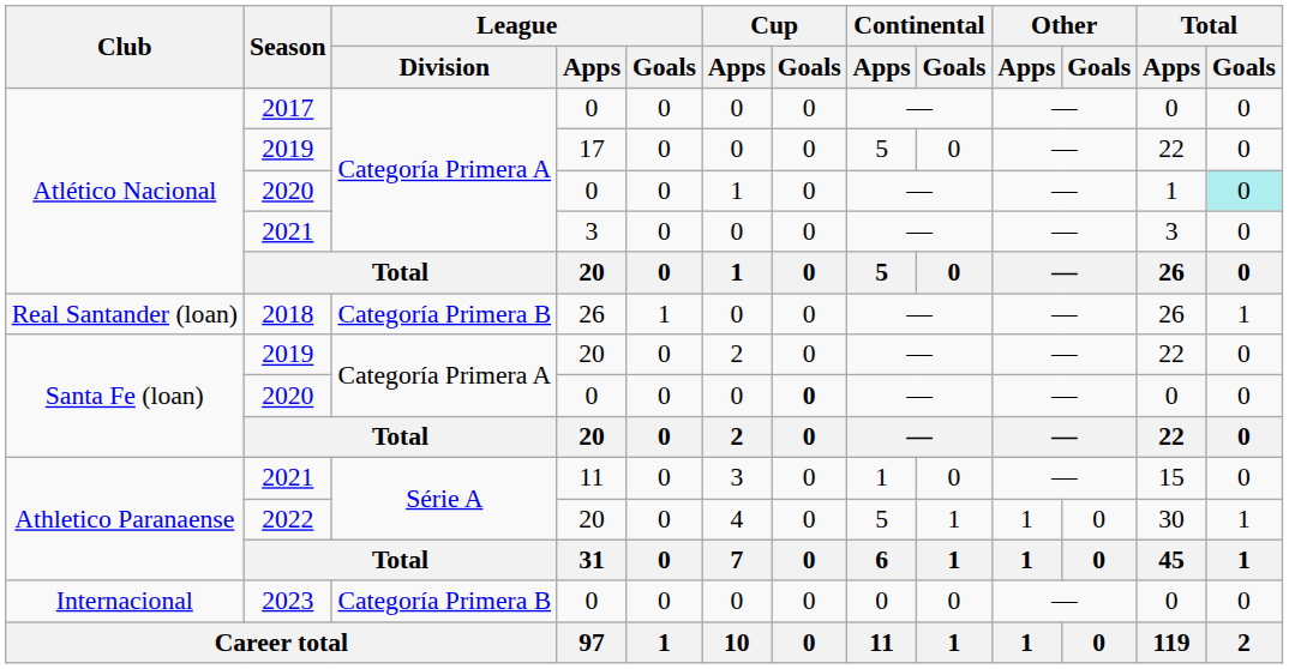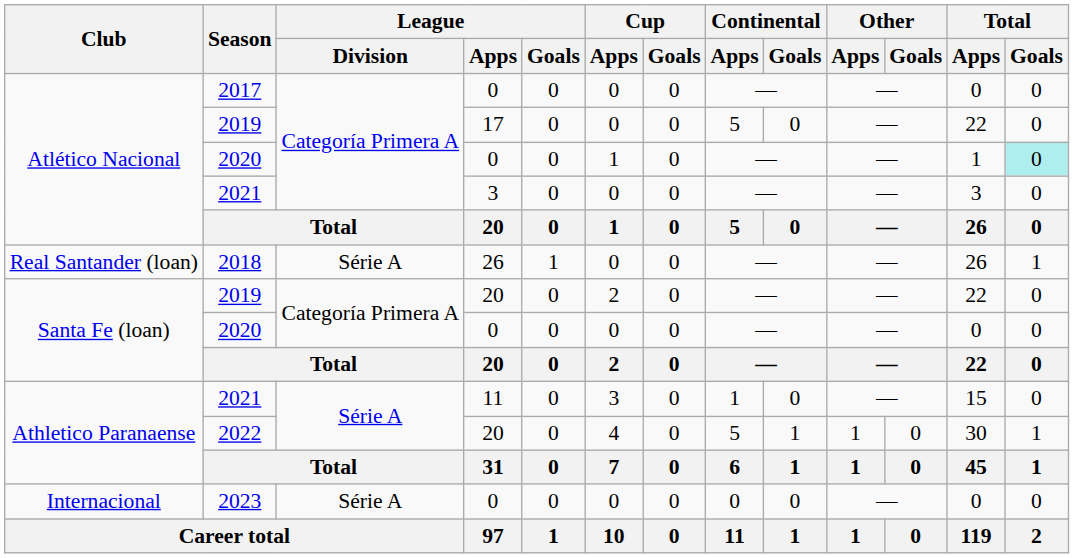 <table class="wikitable" style="text-align: center;">
 <tr>
 <th rowspan="2">Club</th>
 <th rowspan="2">Season</th>
 <th colspan="3">League</th>
 <th colspan="2">Cup</th>
 <th colspan="2">Continental</th>
 <th colspan="2">Other</th>
 <th colspan="2">Total</th>
 </tr>
 <tr>
 <th>Division</th>
 <th>Apps</th>
 <th>Goals</th>
 <th>Apps</th>
 <th>Goals</th>
 <th>Apps</th>
 <th>Goals</th>
 <th>Apps</th>
 <th>Goals</th>
 <th>Apps</th>
 <th>Goals</th>
 </tr>
 <tr>
 <td rowspan="5"><a href='#'>Atlético Nacional</a></td>
 <td><a href='#'>2017</a></td>
 <td rowspan="4"><a href='#'>Categoría Primera A</a></td>
 <td>0</td>
 <td>0</td>
 <td>0</td>
 <td>0</td>
 <td colspan="2">—</td>
 <td colspan="2">—</td>
 <td>0</td>
 <td>0</td>
 </tr>
 <tr>
 <td><a href='#'>2019</a></td>
 <td>17</td>
 <td>0</td>
 <td>0</td>
 <td>0</td>
 <td>5</td>
 <td>0</td>
 <td colspan="2">—</td>
 <td>22</td>
 <td>0</td>
 </tr>
 <tr>
 <td><a href='#'>2020</a></td>
 <td>0</td>
 <td>0</td>
 <td>1</td>
 <td>0</td>
 <td colspan="2">—</td>
 <td colspan="2">—</td>
 <td>1</td>
 <td style="background: paleturquoise;">0</td>
 </tr>
 <tr>
 <td><a href='#'>2021</a></td>
 <td>3</td>
 <td>0</td>
 <td>0</td>
 <td>0</td>
 <td colspan="2">—</td>
 <td colspan="2">—</td>
 <td>3</td>
 <td>0</td>
 </tr>
 <tr>
 <th colspan="2">Total</th>
 <th>20</th>
 <th>0</th>
 <th>1</th>
 <th>0</th>
 <th>5</th>
 <th>0</th>
 <th colspan="2">—</th>
 <th>26</th>
 <th>0</th>
 </tr>
 <tr>
 <td><a href='#'>Real Santander</a> (loan)</td>
 <td><a href='#'>2018</a></td>
-<td><a href='#'>Categoría Primera B</a></td>
+<td>Série A</td>
 <td>26</td>
 <td>1</td>
 <td>0</td>
 <td>0</td>
 <td colspan="2">—</td>
 <td colspan="2">—</td>
 <td>26</td>
 <td>1</td>
 </tr>
 <tr>
 <td rowspan="3"><a href='#'>Santa Fe</a> (loan)</td>
 <td><a href='#'>2019</a></td>
 <td rowspan="2">Categoría Primera A</td>
 <td>20</td>
 <td>0</td>
 <td>2</td>
 <td>0</td>
 <td colspan="2">—</td>
 <td colspan="2">—</td>
 <td>22</td>
 <td>0</td>
 </tr>
 <tr>
 <td><a href='#'>2020</a></td>
 <td>0</td>
 <td>0</td>
 <td>0</td>
-<td><strong>0</strong></td>
+<td>0</td>
 <td colspan="2">—</td>
 <td colspan="2">—</td>
 <td>0</td>
 <td>0</td>
 </tr>
 <tr>
 <th colspan="2">Total</th>
 <th>20</th>
 <th>0</th>
 <th>2</th>
 <th>0</th>
 <th colspan="2">—</th>
 <th colspan="2">—</th>
 <th>22</th>
 <th>0</th>
 </tr>
 <tr>
 <td rowspan="3"><a href='#'>Athletico Paranaense</a></td>
 <td><a href='#'>2021</a></td>
 <td rowspan="2"><a href='#'>Série A</a></td>
 <td>11</td>
 <td>0</td>
 <td>3</td>
 <td>0</td>
 <td>1</td>
 <td>0</td>
 <td colspan="2">—</td>
 <td>15</td>
 <td>0</td>
 </tr>
 <tr>
 <td><a href='#'>2022</a></td>
 <td>20</td>
 <td>0</td>
 <td>4</td>
 <td>0</td>
 <td>5</td>
 <td>1</td>
 <td>1</td>
 <td>0</td>
 <td>30</td>
 <td>1</td>
 </tr>
 <tr>
 <th colspan="2">Total</th>
 <th>31</th>
 <th>0</th>
 <th>7</th>
 <th>0</th>
 <th>6</th>
 <th>1</th>
 <th>1</th>
 <th>0</th>
 <th>45</th>
 <th>1</th>
 </tr>
 <tr>
 <td><a href='#'>Internacional</a></td>
 <td><a href='#'>2023</a></td>
-<td><a href='#'>Categoría Primera B</a></td>
+<td>Série A</td>
 <td>0</td>
 <td>0</td>
 <td>0</td>
 <td>0</td>
 <td>0</td>
 <td>0</td>
 <td colspan="2">—</td>
 <td>0</td>
 <td>0</td>
 </tr>
 <tr>
 <th colspan="3">Career total</th>
 <th>97</th>
 <th>1</th>
 <th>10</th>
 <th>0</th>
 <th>11</th>
 <th>1</th>
 <th>1</th>
 <th>0</th>
 <th>119</th>
 <th>2</th>
 </tr>
 </table>
